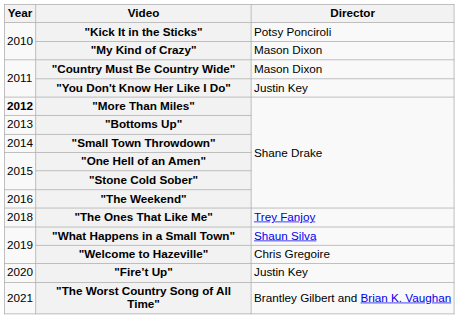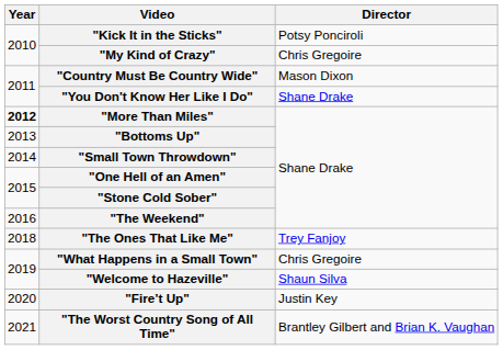 <table class="wikitable plainrowheaders">
 <tr>
 <th>Year</th>
 <th style="width:18em;">Video</th>
 <th>Director</th>
 </tr>
 <tr>
 <td rowspan="2">2010</td>
 <th scope="row">"Kick It in the Sticks"</th>
 <td>Potsy Ponciroli</td>
 </tr>
 <tr>
 <th scope="row">"My Kind of Crazy"</th>
-<td>Mason Dixon</td>
+<td>Chris Gregoire</td>
 </tr>
 <tr>
 <td rowspan="2">2011</td>
 <th scope="row">"Country Must Be Country Wide"</th>
 <td>Mason Dixon</td>
 </tr>
 <tr>
 <th scope="row">"You Don't Know Her Like I Do"</th>
-<td>Justin Key</td>
+<td><a href='#'>Shane Drake</a></td>
 </tr>
 <tr>
 <td><strong>2012</strong></td>
 <th scope="row">"More Than Miles"</th>
 <td rowspan="6">Shane Drake</td>
 </tr>
 <tr>
 <td>2013</td>
 <th scope="row">"Bottoms Up"</th>
 </tr>
 <tr>
 <td>2014</td>
 <th scope="row">"Small Town Throwdown"<br></th>
 </tr>
 <tr>
 <td rowspan="2">2015</td>
 <th scope="row">"One Hell of an Amen"</th>
 </tr>
 <tr>
 <th scope="row">"Stone Cold Sober"</th>
 </tr>
 <tr>
 <td>2016</td>
 <th scope="row">"The Weekend"</th>
 </tr>
 <tr>
 <td>2018</td>
 <th scope="row">"The Ones That Like Me"</th>
 <td><a href='#'>Trey Fanjoy</a></td>
 </tr>
 <tr>
 <td rowspan="2">2019</td>
 <th scope="row">"What Happens in a Small Town"<br></th>
-<td><a href='#'>Shaun Silva</a></td>
+<td>Chris Gregoire</td>
 </tr>
 <tr>
 <th scope="row">"Welcome to Hazeville"<br></th>
-<td>Chris Gregoire</td>
+<td><a href='#'>Shaun Silva</a></td>
 </tr>
 <tr>
 <td>2020</td>
 <th scope="row">"Fire’t Up"</th>
 <td>Justin Key</td>
 </tr>
 <tr>
 <td>2021</td>
 <th scope="row">"The Worst Country Song of All Time" </th>
 <td>Brantley Gilbert and <a href='#'>Brian K. Vaughan</a></td>
 </tr>
 </table>
